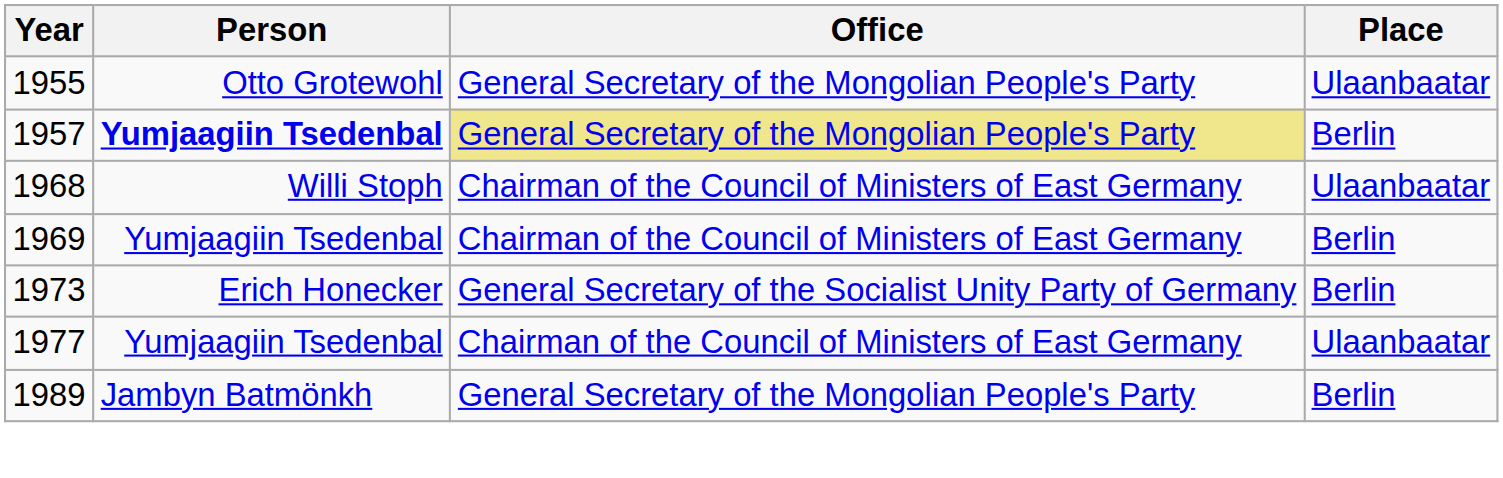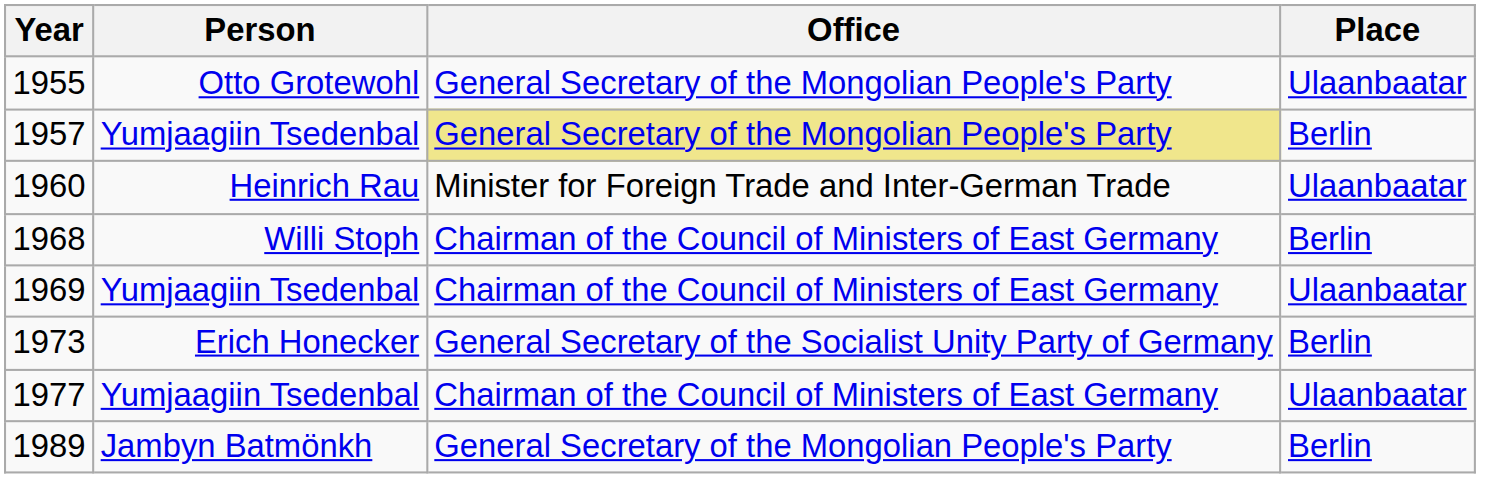 <table class="wikitable sortable">
 <tr>
 <th>Year</th>
 <th>Person</th>
 <th>Office</th>
 <th>Place</th>
 </tr>
 <tr>
 <td>1955</td>
 <td style="text-align:right"><a href='#'>Otto Grotewohl</a></td>
 <td style="text-align:left"><a href='#'>General Secretary of the Mongolian People's Party</a></td>
 <td><a href='#'>Ulaanbaatar</a></td>
 </tr>
 <tr>
 <td>1957</td>
-<td style="text-align:right"><strong><a href='#'>Yumjaagiin Tsedenbal</a></strong></td>
+<td style="text-align:right"><a href='#'>Yumjaagiin Tsedenbal</a></td>
 <td style="background: khaki; text-align:left"><a href='#'>General Secretary of the Mongolian People's Party</a></td>
 <td><a href='#'>Berlin</a></td>
+</tr>
+<tr>
+<td>1960</td>
+<td style="text-align:right"><a href='#'>Heinrich Rau</a></td>
+<td style="text-align:left">Minister for Foreign Trade and Inter-German Trade</td>
+<td><a href='#'>Ulaanbaatar</a></td>
 </tr>
 <tr>
 <td>1968</td>
 <td style="text-align:right"><a href='#'>Willi Stoph</a></td>
 <td style="text-align:left"><a href='#'>Chairman of the Council of Ministers of East Germany</a></td>
-<td><a href='#'>Ulaanbaatar</a></td>
+<td><a href='#'>Berlin</a></td>
 </tr>
 <tr>
 <td>1969</td>
 <td style="text-align:right"><a href='#'>Yumjaagiin Tsedenbal</a></td>
 <td style="text-align:left"><a href='#'>Chairman of the Council of Ministers of East Germany</a></td>
-<td><a href='#'>Berlin</a></td>
+<td><a href='#'>Ulaanbaatar</a></td>
 </tr>
 <tr>
 <td>1973</td>
 <td style="text-align:right"><a href='#'>Erich Honecker</a></td>
 <td style="text-align:left"><a href='#'>General Secretary of the Socialist Unity Party of Germany</a></td>
 <td><a href='#'>Berlin</a></td>
 </tr>
 <tr>
 <td>1977</td>
 <td style="text-align:right"><a href='#'>Yumjaagiin Tsedenbal</a></td>
 <td style="text-align:left"><a href='#'>Chairman of the Council of Ministers of East Germany</a></td>
 <td><a href='#'>Ulaanbaatar</a></td>
 </tr>
 <tr>
 <td>1989</td>
 <td><a href='#'>Jambyn Batmönkh</a></td>
 <td><a href='#'>General Secretary of the Mongolian People's Party</a></td>
 <td><a href='#'>Berlin</a></td>
 </tr>
 </table>
